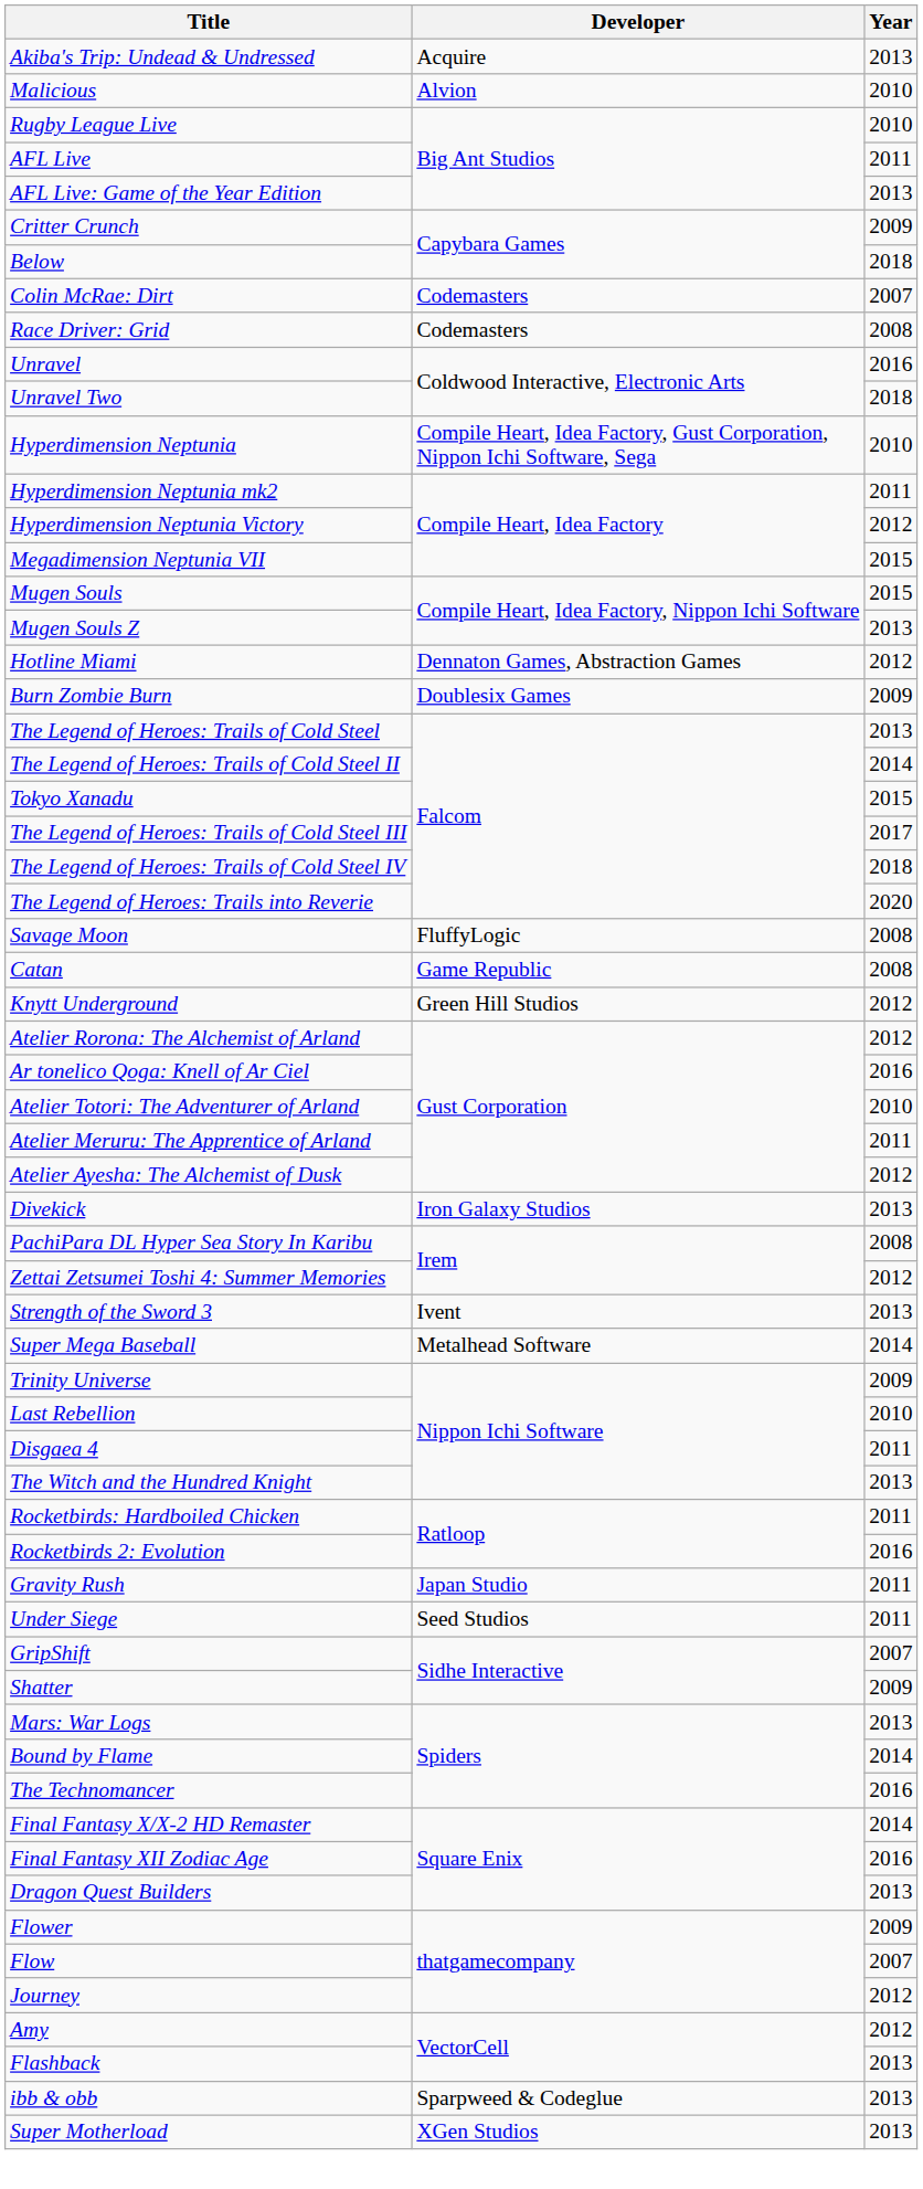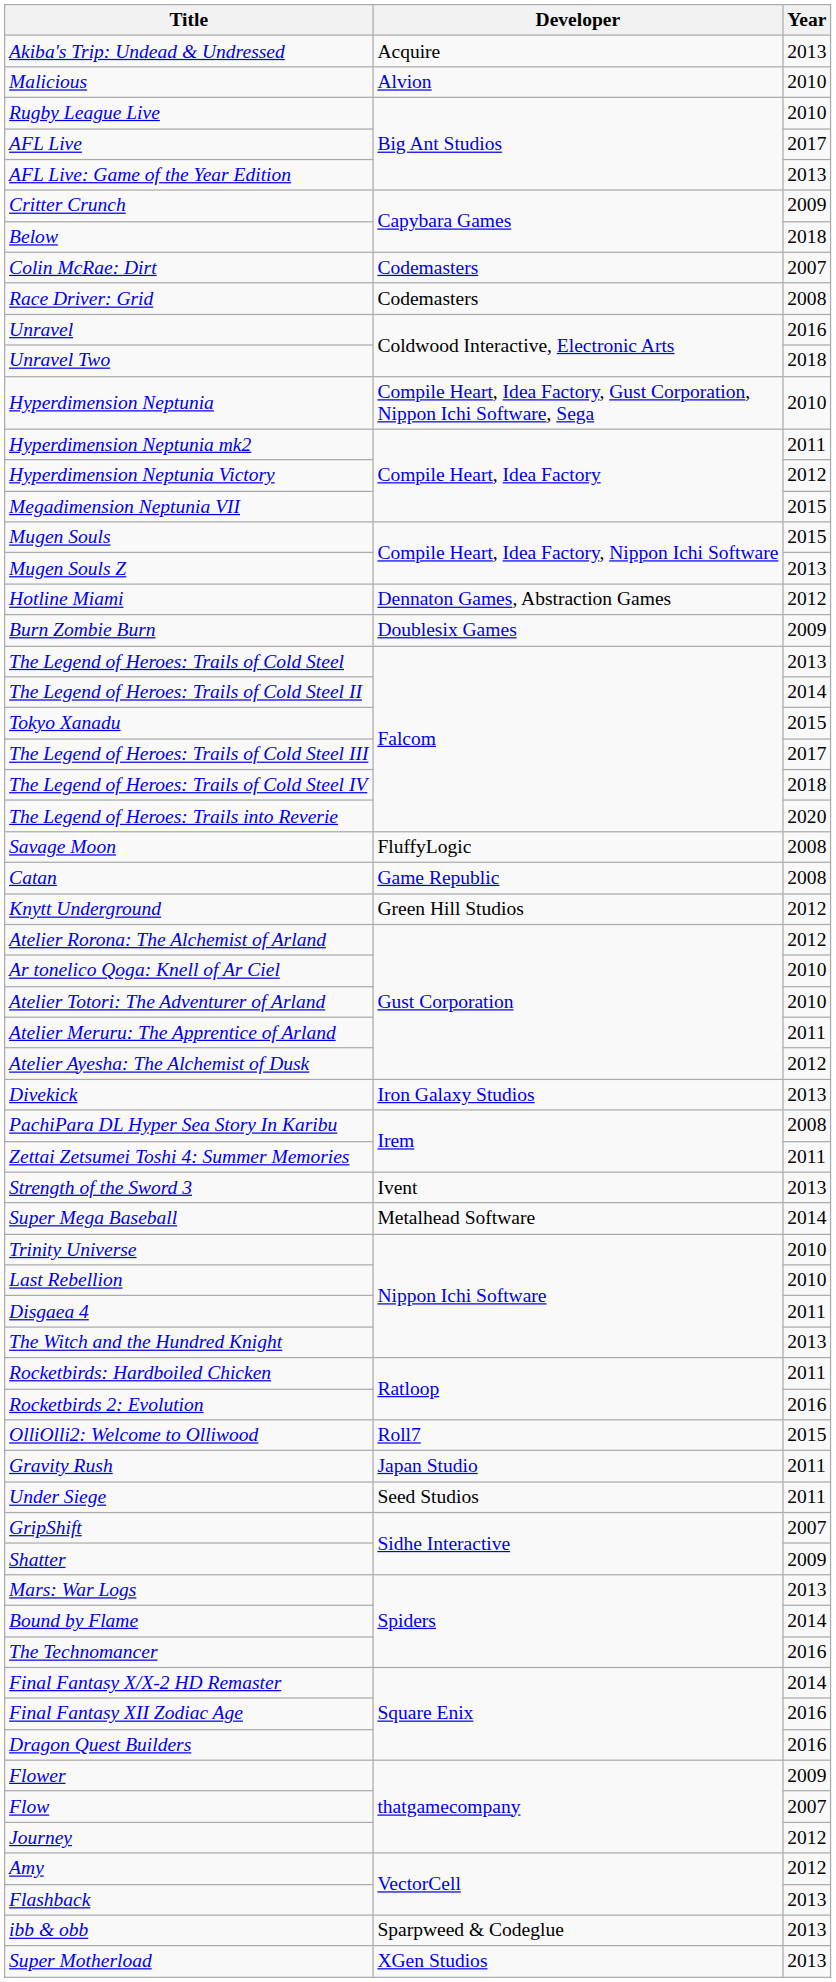 <table class="wikitable sortable" border="1">
 <tr>
 <th>Title</th>
 <th>Developer</th>
 <th>Year</th>
 </tr>
 <tr>
 <td><em><a href='#'>Akiba's Trip: Undead & Undressed</a></em></td>
 <td>Acquire</td>
 <td>2013</td>
 </tr>
 <tr>
 <td><em><a href='#'>Malicious</a></em></td>
 <td><a href='#'>Alvion</a></td>
 <td>2010</td>
 </tr>
 <tr>
 <td><em><a href='#'>Rugby League Live</a></em></td>
 <td rowspan="3"><a href='#'>Big Ant Studios</a></td>
 <td>2010</td>
 </tr>
 <tr>
 <td><em><a href='#'>AFL Live</a></em></td>
-<td>2011</td>
+<td>2017</td>
 </tr>
 <tr>
 <td><em><a href='#'>AFL Live: Game of the Year Edition</a></em></td>
 <td>2013</td>
 </tr>
 <tr>
 <td><em><a href='#'>Critter Crunch</a></em></td>
 <td rowspan="2"><a href='#'>Capybara Games</a></td>
 <td>2009</td>
 </tr>
 <tr>
 <td><em><a href='#'>Below</a></em></td>
 <td>2018</td>
 </tr>
 <tr>
 <td><em><a href='#'>Colin McRae: Dirt</a></em></td>
 <td><a href='#'>Codemasters</a></td>
 <td>2007</td>
 </tr>
 <tr>
 <td><em><a href='#'>Race Driver: Grid</a></em></td>
 <td>Codemasters</td>
 <td>2008</td>
 </tr>
 <tr>
 <td><em><a href='#'>Unravel</a></em></td>
 <td rowspan="2">Coldwood Interactive, <a href='#'>Electronic Arts</a></td>
 <td>2016</td>
 </tr>
 <tr>
 <td><em><a href='#'>Unravel Two</a></em></td>
 <td>2018</td>
 </tr>
 <tr>
 <td><em><a href='#'>Hyperdimension Neptunia</a></em></td>
 <td><a href='#'>Compile Heart</a>, <a href='#'>Idea Factory</a>, <a href='#'>Gust Corporation</a>,<br><a href='#'>Nippon Ichi Software</a>, <a href='#'>Sega</a></td>
 <td>2010</td>
 </tr>
 <tr>
 <td><em><a href='#'>Hyperdimension Neptunia mk2</a></em></td>
 <td rowspan="3"><a href='#'>Compile Heart</a>, <a href='#'>Idea Factory</a></td>
 <td>2011</td>
 </tr>
 <tr>
 <td><em><a href='#'>Hyperdimension Neptunia Victory</a></em></td>
 <td>2012</td>
 </tr>
 <tr>
 <td><em><a href='#'>Megadimension Neptunia VII</a></em></td>
 <td>2015</td>
 </tr>
 <tr>
 <td><em><a href='#'>Mugen Souls</a></em></td>
 <td rowspan="2"><a href='#'>Compile Heart</a>, <a href='#'>Idea Factory</a>, <a href='#'>Nippon Ichi Software</a></td>
 <td>2015</td>
 </tr>
 <tr>
 <td><em><a href='#'>Mugen Souls Z</a></em></td>
 <td>2013</td>
 </tr>
 <tr>
 <td><em><a href='#'>Hotline Miami</a></em></td>
 <td><a href='#'>Dennaton Games</a>, Abstraction Games</td>
 <td>2012</td>
 </tr>
 <tr>
 <td><em><a href='#'>Burn Zombie Burn</a></em></td>
 <td><a href='#'>Doublesix Games</a></td>
 <td>2009</td>
 </tr>
 <tr>
 <td><em><a href='#'>The Legend of Heroes: Trails of Cold Steel</a></em></td>
 <td rowspan="6"><a href='#'>Falcom</a></td>
 <td>2013</td>
 </tr>
 <tr>
 <td><em><a href='#'>The Legend of Heroes: Trails of Cold Steel II</a></em></td>
 <td>2014</td>
 </tr>
 <tr>
 <td><em><a href='#'>Tokyo Xanadu</a></em></td>
 <td>2015</td>
 </tr>
 <tr>
 <td><em><a href='#'>The Legend of Heroes: Trails of Cold Steel III</a></em></td>
 <td>2017</td>
 </tr>
 <tr>
 <td><em><a href='#'>The Legend of Heroes: Trails of Cold Steel IV</a></em></td>
 <td>2018</td>
 </tr>
 <tr>
 <td><em><a href='#'>The Legend of Heroes: Trails into Reverie</a></em></td>
 <td>2020</td>
 </tr>
 <tr>
 <td><em><a href='#'>Savage Moon</a></em></td>
 <td>FluffyLogic</td>
 <td>2008</td>
 </tr>
 <tr>
 <td><em><a href='#'>Catan</a></em></td>
 <td><a href='#'>Game Republic</a></td>
 <td>2008</td>
 </tr>
 <tr>
 <td><em><a href='#'>Knytt Underground</a></em></td>
 <td>Green Hill Studios</td>
 <td>2012</td>
 </tr>
 <tr>
 <td><em><a href='#'>Atelier Rorona: The Alchemist of Arland</a></em></td>
 <td rowspan="5"><a href='#'>Gust Corporation</a></td>
 <td>2012</td>
 </tr>
 <tr>
 <td><em><a href='#'>Ar tonelico Qoga: Knell of Ar Ciel</a></em></td>
-<td>2016</td>
+<td>2010</td>
 </tr>
 <tr>
 <td><em><a href='#'>Atelier Totori: The Adventurer of Arland</a></em></td>
 <td>2010</td>
 </tr>
 <tr>
 <td><em><a href='#'>Atelier Meruru: The Apprentice of Arland</a></em></td>
 <td>2011</td>
 </tr>
 <tr>
 <td><em><a href='#'>Atelier Ayesha: The Alchemist of Dusk</a></em></td>
 <td>2012</td>
 </tr>
 <tr>
 <td><em><a href='#'>Divekick</a></em></td>
 <td><a href='#'>Iron Galaxy Studios</a></td>
 <td>2013</td>
 </tr>
 <tr>
 <td><em><a href='#'>PachiPara DL Hyper Sea Story In Karibu</a></em></td>
 <td rowspan="2"><a href='#'>Irem</a></td>
 <td>2008</td>
 </tr>
 <tr>
 <td><em><a href='#'>Zettai Zetsumei Toshi 4: Summer Memories</a></em></td>
-<td>2012</td>
+<td>2011</td>
 </tr>
 <tr>
 <td><em><a href='#'>Strength of the Sword 3</a></em></td>
 <td>Ivent</td>
 <td>2013</td>
 </tr>
 <tr>
 <td><em><a href='#'>Super Mega Baseball</a></em></td>
 <td>Metalhead Software</td>
 <td>2014</td>
 </tr>
 <tr>
 <td><em><a href='#'>Trinity Universe</a></em></td>
 <td rowspan="4"><a href='#'>Nippon Ichi Software</a></td>
-<td>2009</td>
+<td>2010</td>
 </tr>
 <tr>
 <td><em><a href='#'>Last Rebellion</a></em></td>
 <td>2010</td>
 </tr>
 <tr>
 <td><em><a href='#'>Disgaea 4</a></em></td>
 <td>2011</td>
 </tr>
 <tr>
 <td><em><a href='#'>The Witch and the Hundred Knight</a></em></td>
 <td>2013</td>
 </tr>
 <tr>
 <td><em><a href='#'>Rocketbirds: Hardboiled Chicken</a></em></td>
 <td rowspan="2"><a href='#'>Ratloop</a></td>
 <td>2011</td>
 </tr>
 <tr>
 <td><em><a href='#'>Rocketbirds 2: Evolution</a></em></td>
 <td>2016</td>
+</tr>
+<tr>
+<td><em><a href='#'>OlliOlli2: Welcome to Olliwood</a></em></td>
+<td><a href='#'>Roll7</a></td>
+<td>2015</td>
 </tr>
 <tr>
 <td><em><a href='#'>Gravity Rush</a></em></td>
 <td><a href='#'>Japan Studio</a></td>
 <td>2011</td>
 </tr>
 <tr>
 <td><em><a href='#'>Under Siege</a></em></td>
 <td>Seed Studios</td>
 <td>2011</td>
 </tr>
 <tr>
 <td><em><a href='#'>GripShift</a></em></td>
 <td rowspan="2"><a href='#'>Sidhe Interactive</a></td>
 <td>2007</td>
 </tr>
 <tr>
 <td><em><a href='#'>Shatter</a></em></td>
 <td>2009</td>
 </tr>
 <tr>
 <td><em><a href='#'>Mars: War Logs</a></em></td>
 <td rowspan="3"><a href='#'>Spiders</a></td>
 <td>2013</td>
 </tr>
 <tr>
 <td><em><a href='#'>Bound by Flame</a></em></td>
 <td>2014</td>
 </tr>
 <tr>
 <td><em><a href='#'>The Technomancer</a></em></td>
 <td>2016</td>
 </tr>
 <tr>
 <td><em><a href='#'>Final Fantasy X/X-2 HD Remaster</a></em></td>
 <td rowspan="3"><a href='#'>Square Enix</a></td>
 <td>2014</td>
 </tr>
 <tr>
 <td><em><a href='#'>Final Fantasy XII Zodiac Age</a></em></td>
 <td>2016</td>
 </tr>
 <tr>
 <td><em><a href='#'>Dragon Quest Builders</a></em></td>
-<td>2013</td>
+<td>2016</td>
 </tr>
 <tr>
 <td><em><a href='#'>Flower</a></em></td>
 <td rowspan="3"><a href='#'>thatgamecompany</a></td>
 <td>2009</td>
 </tr>
 <tr>
 <td><em><a href='#'>Flow</a></em></td>
 <td>2007</td>
 </tr>
 <tr>
 <td><em><a href='#'>Journey</a></em></td>
 <td>2012</td>
 </tr>
 <tr>
 <td><em><a href='#'>Amy</a></em></td>
 <td rowspan="2"><a href='#'>VectorCell</a></td>
 <td>2012</td>
 </tr>
 <tr>
 <td><em><a href='#'>Flashback</a></em></td>
 <td>2013</td>
 </tr>
 <tr>
 <td><em><a href='#'>ibb & obb</a></em></td>
 <td>Sparpweed & Codeglue</td>
 <td>2013</td>
 </tr>
 <tr>
 <td><em><a href='#'>Super Motherload</a></em></td>
 <td><a href='#'>XGen Studios</a></td>
 <td>2013</td>
 </tr>
 </table>
